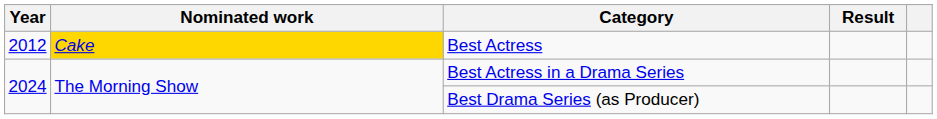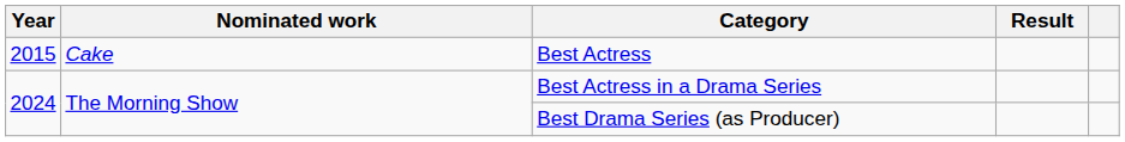 <table class="wikitable sortable">
 <tr>
 <th scope="col" style="width:1em;">Year</th>
 <th scope="col" style="width:39em;">Nominated work</th>
 <th scope="col" style="width:39em;">Category</th>
 <th scope="col" style="width:5em;">Result</th>
 <th scope="col" style="width:2em;" class="unsortable"></th>
 </tr>
 <tr>
-<td><a href='#'>2012</a></td>
-<td style="background: gold;"><a href='#'><em>Cake</em></a></td>
+<td><a href='#'>2015</a></td>
+<td><a href='#'><em>Cake</em></a></td>
 <td><a href='#'>Best Actress</a></td>
 <td></td>
 <td></td>
 </tr>
 <tr>
 <td rowspan=2><a href='#'>2024</a></td>
 <td rowspan=2><a href='#'>The Morning Show</a></td>
 <td><a href='#'>Best Actress in a Drama Series</a></td>
 <td></td>
 <td></td>
 </tr>
 <tr>
 <td><a href='#'>Best Drama Series</a> (as Producer)</td>
 <td></td>
 <td></td>
 </tr>
 </table>
